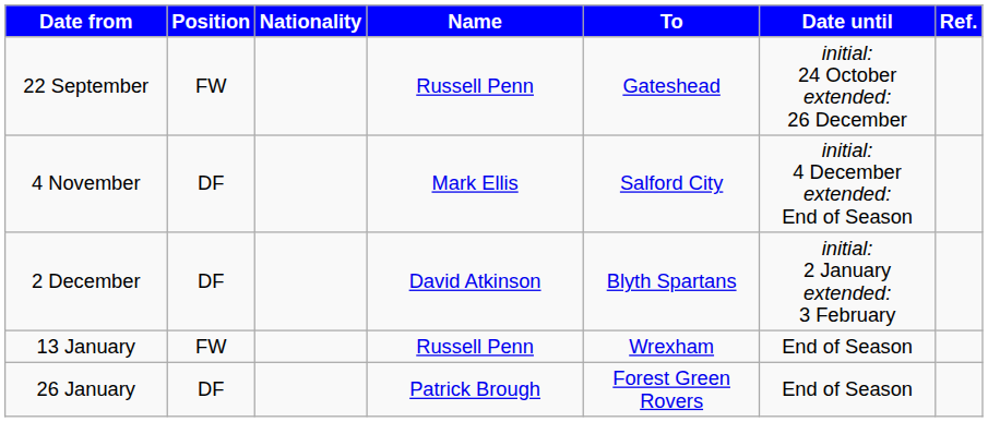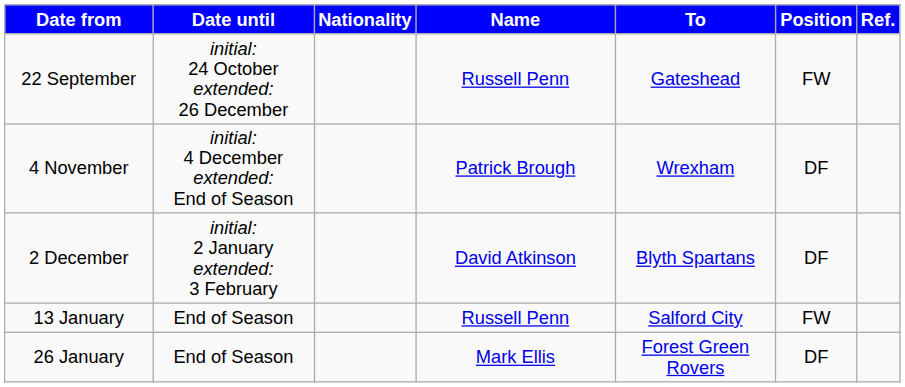 <table class="wikitable"  style="text-align:center; font-size:90%; ">
 <tr>
 <th style="background:blue; color:white; width:110px;">Date from</th>
-<th style="background:blue; color:white; width:50px;">Position</th>
+<th style="background:blue; color:white; width:120px;">Date until</th>
 <th style="background:blue; color:white; width:50px;">Nationality</th>
 <th style="background:blue; color:white; width:150px;">Name</th>
 <th style="background:blue; color:white; width:120px;">To</th>
-<th style="background:blue; color:white; width:120px;">Date until</th>
+<th style="background:blue; color:white; width:50px;">Position</th>
 <th style="background:blue; color:white; width:25px;">Ref.</th>
 </tr>
 <tr>
 <td>22 September</td>
-<td>FW</td>
+<td><em>initial:</em><br> 24 October<br><em>extended:</em><br> 26 December</td>
 <td></td>
 <td><a href='#'>Russell Penn</a></td>
 <td> <a href='#'>Gateshead</a></td>
-<td><em>initial:</em><br> 24 October<br><em>extended:</em><br> 26 December</td>
+<td>FW</td>
 <td><br> <br></td>
 </tr>
 <tr>
 <td>4 November</td>
+<td><em>initial:</em><br> 4 December<br><em>extended:</em><br>End of Season</td>
+<td></td>
+<td><a href='#'>Patrick Brough</a></td>
+<td> <a href='#'>Wrexham</a></td>
 <td>DF</td>
-<td></td>
-<td><a href='#'>Mark Ellis</a></td>
-<td> <a href='#'>Salford City</a></td>
-<td><em>initial:</em><br> 4 December<br><em>extended:</em><br>End of Season</td>
 <td><br> <br></td>
 </tr>
 <tr>
 <td>2 December</td>
-<td>DF</td>
+<td><em>initial:</em><br> 2 January<br><em>extended:</em><br> 3 February</td>
 <td></td>
 <td><a href='#'>David Atkinson</a></td>
 <td> <a href='#'>Blyth Spartans</a></td>
-<td><em>initial:</em><br> 2 January<br><em>extended:</em><br> 3 February</td>
+<td>DF</td>
 <td><br> <br></td>
 </tr>
 <tr>
 <td>13 January</td>
-<td>FW</td>
+<td>End of Season</td>
 <td></td>
 <td><a href='#'>Russell Penn</a></td>
-<td> <a href='#'>Wrexham</a></td>
-<td>End of Season</td>
+<td> <a href='#'>Salford City</a></td>
+<td>FW</td>
 <td></td>
 </tr>
 <tr>
 <td>26 January</td>
+<td>End of Season</td>
+<td></td>
+<td><a href='#'>Mark Ellis</a></td>
+<td> <a href='#'>Forest Green Rovers</a></td>
 <td>DF</td>
-<td></td>
-<td><a href='#'>Patrick Brough</a></td>
-<td> <a href='#'>Forest Green Rovers</a></td>
-<td>End of Season</td>
 <td></td>
 </tr>
 </table>
